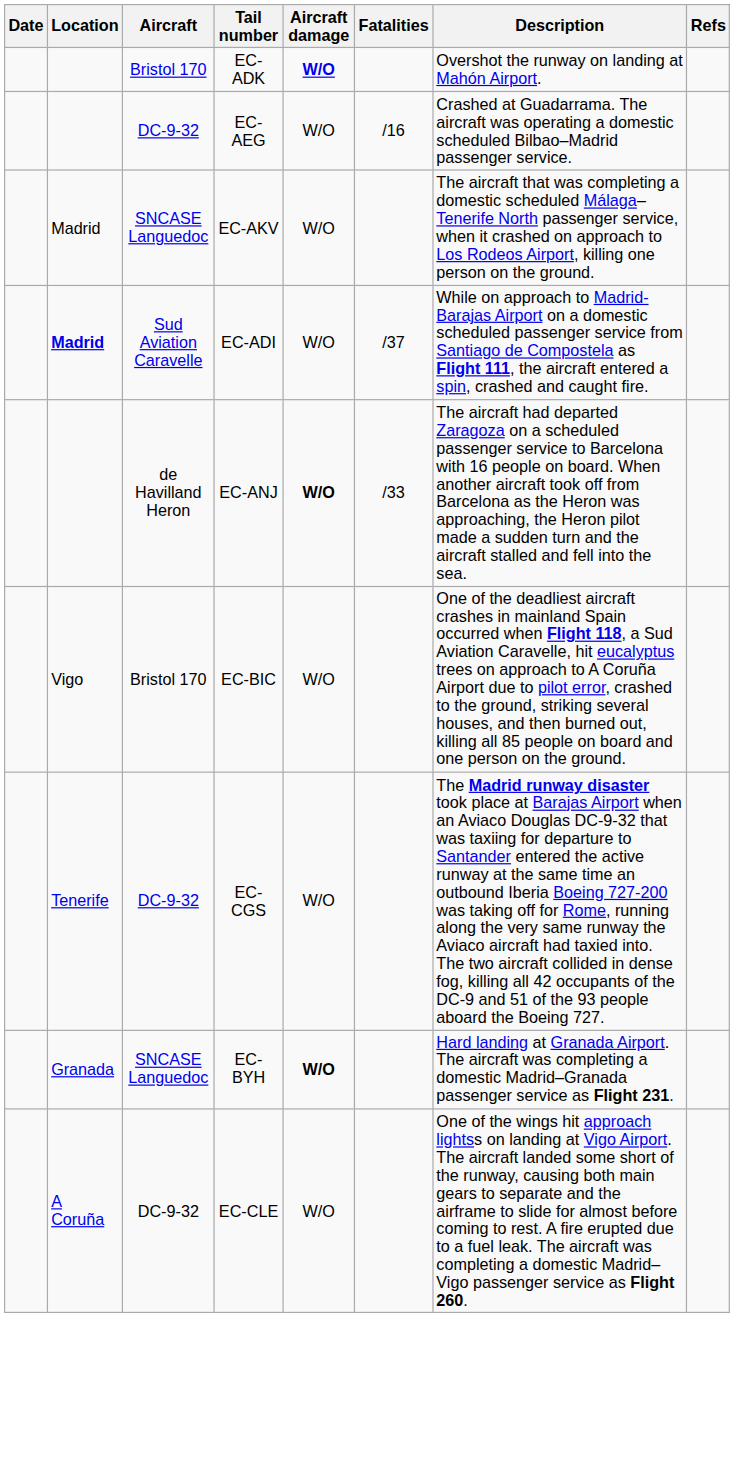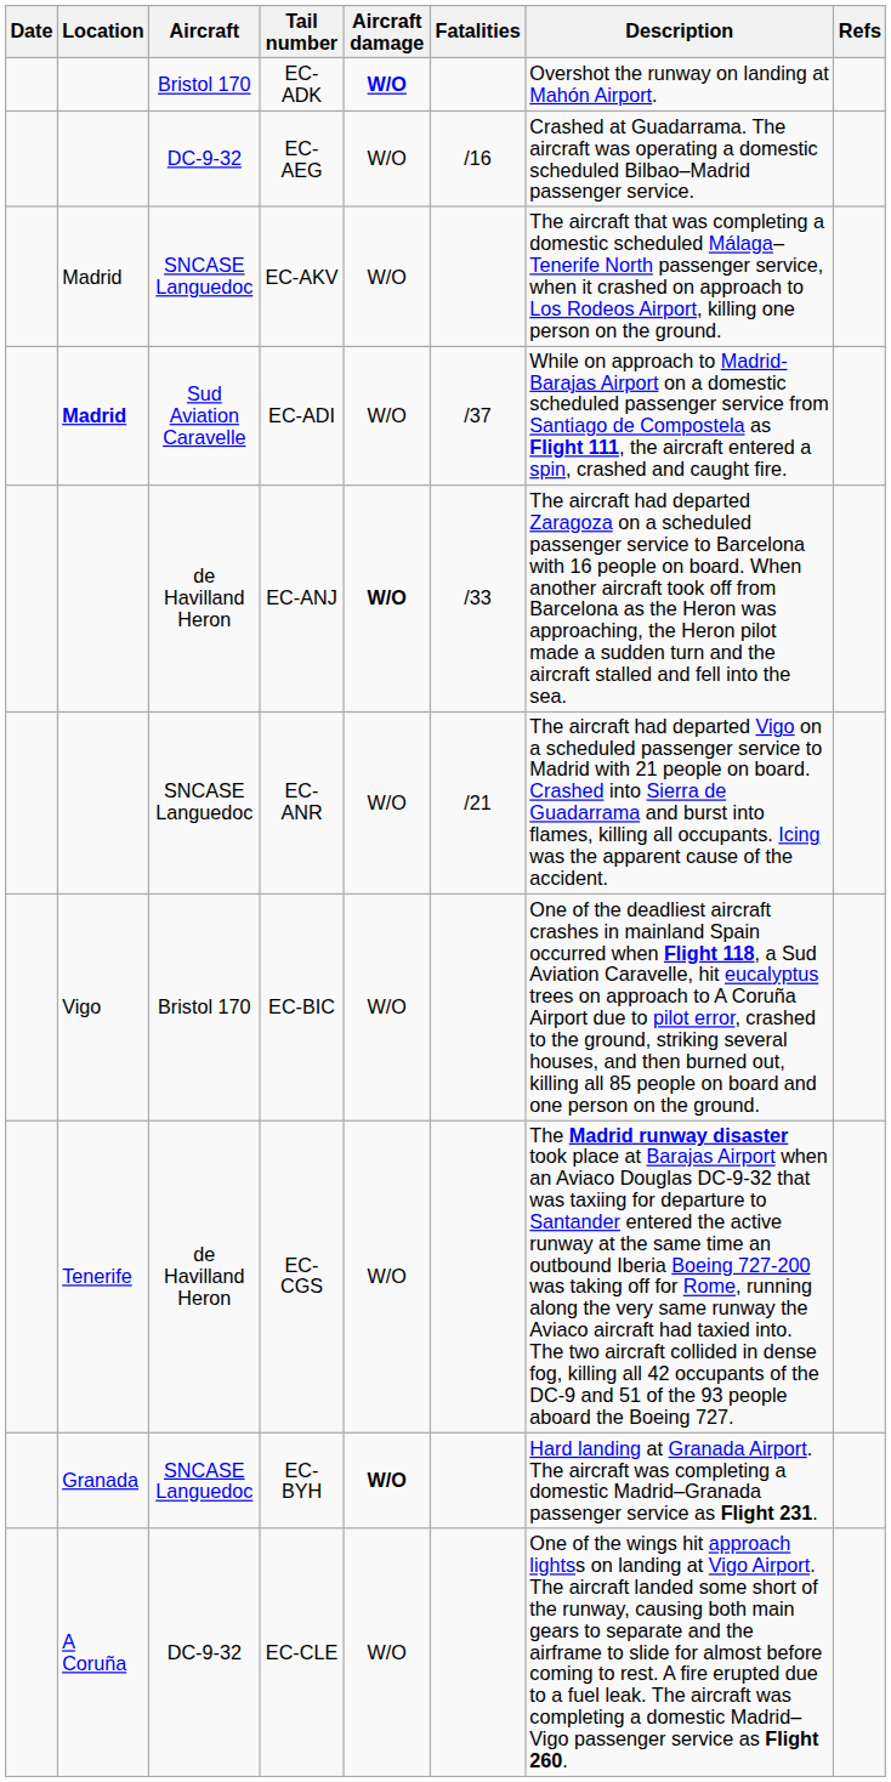 <table class="wikitable sortable toccolours" style="font-size:85%;">
 <tr>
 <th>Date</th>
 <th>Location</th>
 <th>Aircraft</th>
 <th>Tail number</th>
 <th>Aircraft damage</th>
 <th>Fatalities</th>
 <th class="unsortable">Description</th>
 <th class="unsortable">Refs</th>
 </tr>
 <tr>
 <td align=center></td>
 <td></td>
 <td align=center><a href='#'>Bristol 170</a></td>
 <td align=center>EC-ADK</td>
 <td align=center><strong><a href='#'>W/O</a></strong></td>
 <td align=center></td>
 <td>Overshot the runway on landing at <a href='#'>Mahón Airport</a>.</td>
 <td align=center></td>
 </tr>
 <tr>
 <td align=center></td>
 <td></td>
 <td align=center><a href='#'>DC-9-32</a></td>
 <td align=center>EC-AEG</td>
 <td align=center>W/O</td>
 <td align=center>/16</td>
 <td>Crashed at Guadarrama. The aircraft was operating a domestic scheduled Bilbao–Madrid passenger service.</td>
 <td align=center></td>
 </tr>
 <tr>
 <td align=center></td>
 <td>Madrid</td>
 <td align=center><a href='#'>SNCASE Languedoc</a></td>
 <td align=center>EC-AKV</td>
 <td align=center>W/O</td>
 <td align=center></td>
 <td>The aircraft that was completing a domestic scheduled <a href='#'>Málaga</a>–<a href='#'>Tenerife North</a> passenger service, when it crashed on approach to <a href='#'>Los Rodeos Airport</a>, killing one person on the ground.</td>
 <td align=center></td>
 </tr>
 <tr>
 <td align=center></td>
 <td><strong><a href='#'>Madrid</a></strong></td>
 <td align=center><a href='#'>Sud Aviation Caravelle</a></td>
 <td align=center>EC-ADI</td>
 <td align=center>W/O</td>
 <td align=center>/37</td>
 <td>While on approach to <a href='#'>Madrid-Barajas Airport</a> on a domestic scheduled passenger service from <a href='#'>Santiago de Compostela</a> as <strong><a href='#'>Flight 111</a></strong>, the aircraft entered a <a href='#'>spin</a>, crashed and caught fire.</td>
 <td align=center></td>
 </tr>
 <tr>
 <td align=center></td>
 <td></td>
 <td align=center>de Havilland Heron</td>
 <td align=center>EC-ANJ</td>
 <td align=center><strong>W/O</strong></td>
 <td align=center>/33</td>
 <td>The aircraft had departed <a href='#'>Zaragoza</a> on a scheduled passenger service to Barcelona with 16 people on board.  When another aircraft took off from Barcelona as the Heron was approaching, the Heron pilot made a sudden turn and the aircraft stalled and fell into the sea.</td>
 <td align=center></td>
 </tr>
 <tr>
 <td align=center></td>
+<td></td>
+<td align=center>SNCASE Languedoc</td>
+<td align=center>EC-ANR</td>
+<td align=center>W/O</td>
+<td align=center>/21</td>
+<td>The aircraft had departed <a href='#'>Vigo</a> on a scheduled passenger service to Madrid with 21 people on board. <a href='#'>Crashed</a> into <a href='#'>Sierra de Guadarrama</a> and burst into flames, killing all occupants. <a href='#'>Icing</a> was the apparent cause of the accident.</td>
+<td align=center></td>
+</tr>
+<tr>
+<td align=center></td>
 <td>Vigo</td>
 <td align=center>Bristol 170</td>
 <td align=center>EC-BIC</td>
 <td align=center>W/O</td>
 <td align=center></td>
 <td>One of the deadliest aircraft crashes in mainland Spain occurred when <a href='#'><strong>Flight 118</strong></a>, a Sud Aviation Caravelle, hit <a href='#'>eucalyptus</a> trees on approach to A Coruña Airport due to <a href='#'>pilot error</a>, crashed to the ground, striking several houses, and then burned out, killing all 85 people on board and one person on the ground.</td>
 <td align=center></td>
 </tr>
 <tr>
 <td align=center></td>
 <td><a href='#'>Tenerife</a></td>
-<td align=center><a href='#'>DC-9-32</a></td>
+<td align=center>de Havilland Heron</td>
 <td align=center>EC-CGS</td>
 <td align=center>W/O</td>
 <td align=center></td>
 <td>The <strong><a href='#'>Madrid runway disaster</a></strong> took place at <a href='#'>Barajas Airport</a> when an Aviaco Douglas DC-9-32 that was taxiing for departure to <a href='#'>Santander</a> entered the active runway at the same time an outbound Iberia <a href='#'>Boeing 727-200</a> was taking off for <a href='#'>Rome</a>, running along the very same runway the Aviaco aircraft had taxied into. The two aircraft collided in dense fog, killing all 42 occupants of the DC-9 and 51 of the 93 people aboard the Boeing 727.</td>
 <td align=center></td>
 </tr>
 <tr>
 <td align=center></td>
 <td><a href='#'>Granada</a></td>
 <td align=center><a href='#'>SNCASE Languedoc</a></td>
 <td align=center>EC-BYH</td>
 <td align=center><strong>W/O</strong></td>
 <td align=center></td>
 <td><a href='#'>Hard landing</a> at <a href='#'>Granada Airport</a>. The aircraft was completing a domestic Madrid–Granada passenger service as <strong>Flight 231</strong>.</td>
 <td align=center></td>
 </tr>
 <tr>
 <td align=center></td>
 <td><a href='#'>A Coruña</a></td>
 <td align=center>DC-9-32</td>
 <td align=center>EC-CLE</td>
 <td align=center>W/O</td>
 <td align=center></td>
 <td>One of the wings hit <a href='#'>approach lights</a>s on landing at <a href='#'>Vigo Airport</a>. The aircraft landed some  short of the runway, causing both main gears to separate and the airframe to slide for almost  before coming to rest. A fire erupted due to a fuel leak. The aircraft was completing a domestic Madrid–Vigo passenger service as <strong>Flight 260</strong>.</td>
 <td align=center></td>
 </tr>
 </table>
